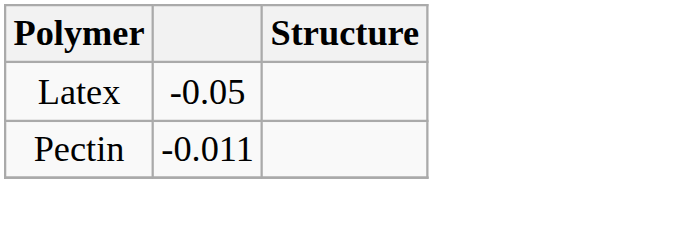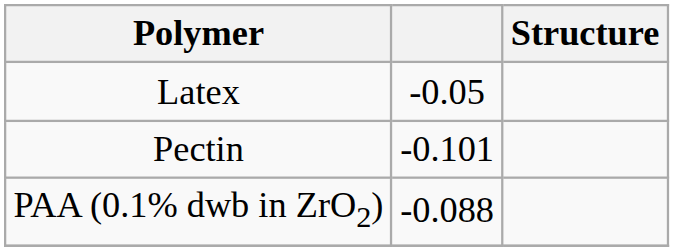 <table class="wikitable" style="text-align:center">
 <tr>
 <th>Polymer</th>
 <th></th>
 <th>Structure</th>
 </tr>
 <tr>
 <td>Latex</td>
 <td>-0.05</td>
 <td></td>
 </tr>
 <tr>
 <td>Pectin</td>
-<td>-0.011</td>
+<td>-0.101</td>
+<td></td>
+</tr>
+<tr>
+<td>PAA (0.1% dwb in ZrO<sub>2</sub>)</td>
+<td>-0.088</td>
 <td></td>
 </tr>
 <tr>
 </tr>
 </table>
